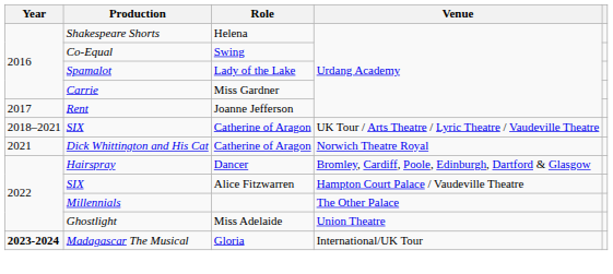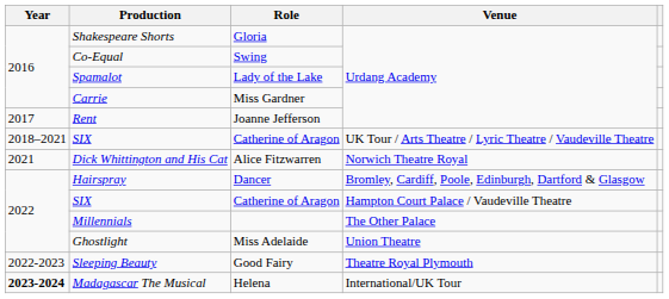 <table class="wikitable plainrowheaders sortable">
 <tr>
 <th scope="col">Year</th>
 <th scope="col">Production</th>
 <th scope="col">Role</th>
 <th scope="col">Venue</th>
 <th style="text-align: center;" class="unsortable"></th>
 </tr>
 <tr>
 <td rowspan="4">2016</td>
 <td><em>Shakespeare Shorts</em></td>
-<td>Helena</td>
+<td><a href='#'>Gloria</a></td>
 <td rowspan="5"><a href='#'>Urdang Academy</a></td>
 <td></td>
 </tr>
 <tr>
 <td><em>Co-Equal</em></td>
 <td><a href='#'>Swing</a></td>
 <td></td>
 </tr>
 <tr>
 <td><em><a href='#'>Spamalot</a></em></td>
 <td><a href='#'>Lady of the Lake</a></td>
 <td></td>
 </tr>
 <tr>
 <td><a href='#'><em>Carrie</em></a></td>
 <td>Miss Gardner</td>
 <td></td>
 </tr>
 <tr>
 <td>2017</td>
 <td><a href='#'><em>Rent</em></a></td>
 <td>Joanne Jefferson</td>
 <td></td>
 </tr>
 <tr>
 <td>2018–2021</td>
 <td><em><a href='#'>SIX</a></em></td>
 <td><a href='#'>Catherine of Aragon</a></td>
 <td>UK Tour / <a href='#'>Arts Theatre</a> / <a href='#'>Lyric Theatre</a> / <a href='#'>Vaudeville Theatre</a></td>
 <td></td>
 </tr>
 <tr>
 <td>2021</td>
 <td><em><a href='#'>Dick Whittington and His Cat</a></em></td>
-<td><a href='#'>Catherine of Aragon</a></td>
+<td>Alice Fitzwarren</td>
 <td><a href='#'>Norwich Theatre Royal</a></td>
 <td></td>
 </tr>
 <tr>
 <td rowspan="4">2022</td>
 <td><em><a href='#'>Hairspray</a></em></td>
 <td><a href='#'>Dancer</a></td>
 <td><a href='#'>Bromley</a>, <a href='#'>Cardiff</a>, <a href='#'>Poole</a>, <a href='#'>Edinburgh</a>, <a href='#'>Dartford</a> & <a href='#'>Glasgow</a></td>
 <td></td>
 </tr>
 <tr>
 <td><em><a href='#'>SIX</a></em></td>
-<td>Alice Fitzwarren</td>
+<td><a href='#'>Catherine of Aragon</a></td>
 <td><a href='#'>Hampton Court Palace</a> / Vaudeville Theatre</td>
 <td></td>
 </tr>
 <tr>
 <td><a href='#'><em>Millennials</em></a></td>
 <td></td>
 <td><a href='#'>The Other Palace</a></td>
 <td></td>
 </tr>
 <tr>
 <td><em>Ghostlight</em></td>
 <td>Miss Adelaide</td>
 <td><a href='#'>Union Theatre</a></td>
 <td></td>
 </tr>
 <tr>
+<td>2022-2023</td>
+<td><em><a href='#'>Sleeping Beauty</a></em></td>
+<td>Good Fairy</td>
+<td><a href='#'>Theatre Royal Plymouth</a></td>
+<td></td>
+</tr>
+<tr>
 <td><strong>2023-2024</strong></td>
 <td><em><a href='#'>Madagascar</a> The Musical</em></td>
-<td><a href='#'>Gloria</a></td>
+<td>Helena</td>
 <td>International/UK Tour</td>
 <td></td>
 </tr>
 </table>
